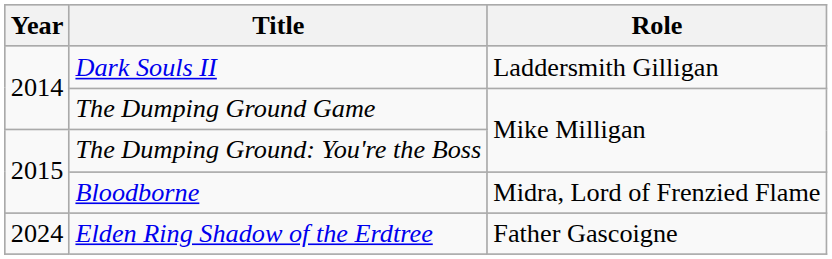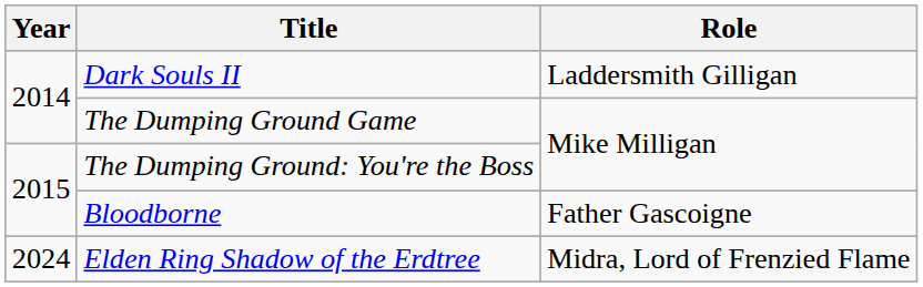 <table class="wikitable">
 <tr>
 <th>Year</th>
 <th>Title</th>
 <th>Role</th>
 </tr>
 <tr>
 <td rowspan="2">2014</td>
 <td><em><a href='#'>Dark Souls II</a></em></td>
 <td>Laddersmith Gilligan</td>
 </tr>
 <tr>
 <td><em>The Dumping Ground Game</em></td>
 <td rowspan="2">Mike Milligan</td>
 </tr>
 <tr>
 <td rowspan="2">2015</td>
 <td><em>The Dumping Ground: You're the Boss</em></td>
 </tr>
 <tr>
 <td><em><a href='#'>Bloodborne</a></em></td>
-<td>Midra, Lord of Frenzied Flame</td>
+<td>Father Gascoigne</td>
 </tr>
 <tr>
 <td rowspan="2">2024</td>
 <td><em><a href='#'>Elden Ring Shadow of the Erdtree</a></em></td>
-<td>Father Gascoigne</td>
+<td>Midra, Lord of Frenzied Flame</td>
 </tr>
 </table>
